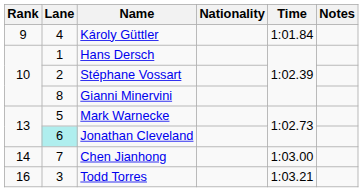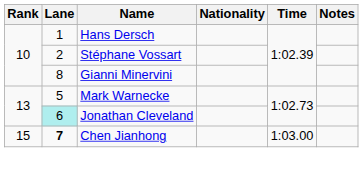 <table class="wikitable sortable" style="text-align:center">
 <tr>
 <th>Rank</th>
 <th>Lane</th>
 <th>Name</th>
 <th>Nationality</th>
 <th>Time</th>
 <th>Notes</th>
-</tr>
-<tr>
-<td>9</td>
-<td>4</td>
-<td align=left><a href='#'>Károly Güttler</a></td>
-<td align=left></td>
-<td>1:01.84</td>
-<td></td>
 </tr>
 <tr>
 <td rowspan=3>10</td>
 <td>1</td>
 <td align=left><a href='#'>Hans Dersch</a></td>
 <td align=left></td>
 <td rowspan=3>1:02.39</td>
 <td></td>
 </tr>
 <tr>
 <td>2</td>
 <td align=left><a href='#'>Stéphane Vossart</a></td>
 <td align=left></td>
 <td></td>
 </tr>
 <tr>
 <td>8</td>
 <td align=left><a href='#'>Gianni Minervini</a></td>
 <td align=left></td>
 <td></td>
 </tr>
 <tr>
 <td rowspan=2>13</td>
 <td>5</td>
 <td align=left><a href='#'>Mark Warnecke</a></td>
 <td align=left></td>
 <td rowspan=2>1:02.73</td>
 <td></td>
 </tr>
 <tr>
 <td style="background: paleturquoise;">6</td>
 <td align=left><a href='#'>Jonathan Cleveland</a></td>
 <td align=left></td>
 <td></td>
 </tr>
 <tr>
-<td>14</td>
-<td>7</td>
+<td>15</td>
+<td><strong>7</strong></td>
 <td align=left><a href='#'>Chen Jianhong</a></td>
 <td align=left></td>
 <td>1:03.00</td>
 <td></td>
 </tr>
-<tr>
-<td>16</td>
-<td>3</td>
-<td align=left><a href='#'>Todd Torres</a></td>
-<td align=left></td>
-<td>1:03.21</td>
-<td></td>
-</tr>
 </table>
